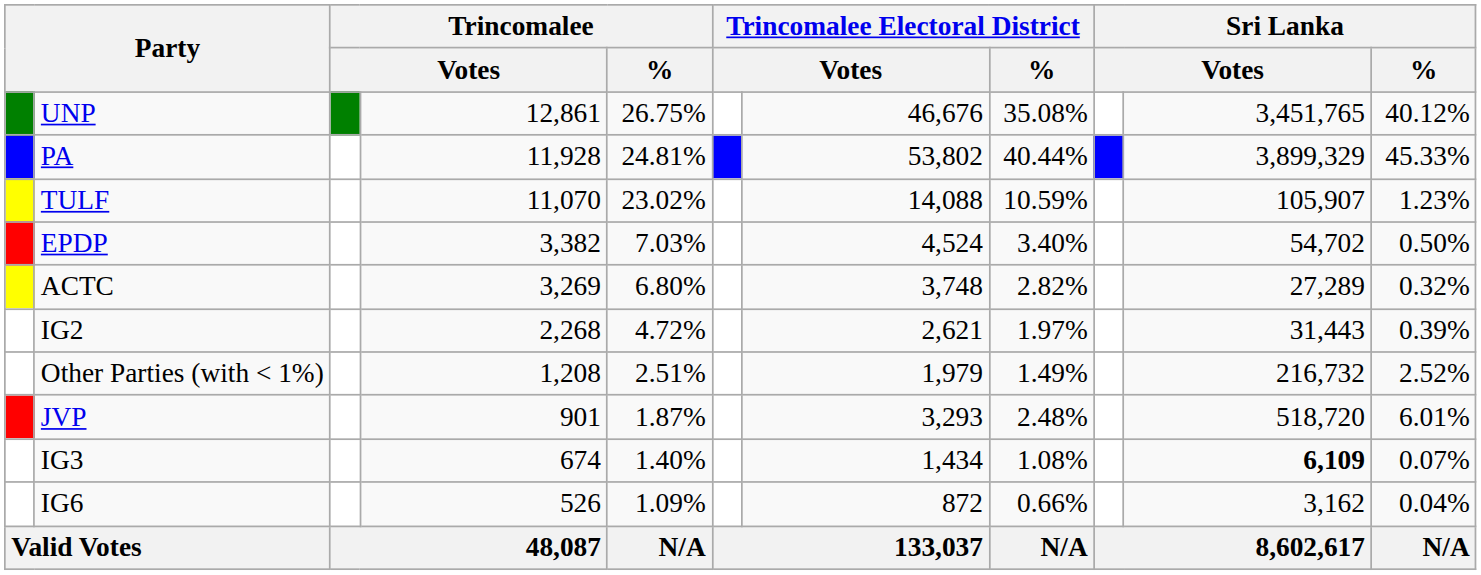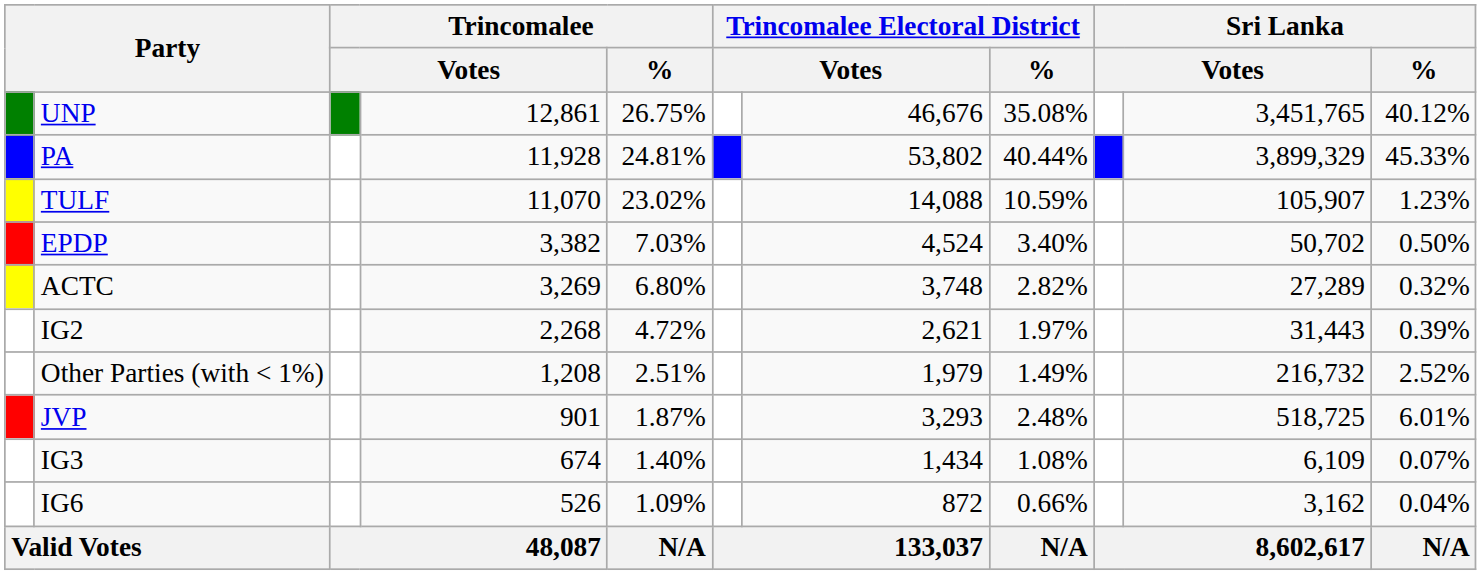 <table class="wikitable">
 <tr>
 <th colspan="2" width="144px"rowspan="2">Party</th>
 <th colspan="3" width="216px">Trincomalee</th>
 <th colspan="3" width="216px"><a href='#'>Trincomalee Electoral District</a></th>
 <th colspan="3" width="216px">Sri Lanka</th>
 </tr>
 <tr>
 <th colspan="2" width="144px">Votes</th>
 <th>%</th>
 <th colspan="2" width="144px">Votes</th>
 <th>%</th>
 <th colspan="2" width="144px">Votes</th>
 <th>%</th>
 </tr>
 <tr>
 <td style="background-color:green;" width="10px"></td>
 <td style="text-align:left;"><a href='#'>UNP</a></td>
 <td style="background-color:green;" width="10px"></td>
 <td style="text-align:right;">12,861</td>
 <td style="text-align:right;">26.75%</td>
 <td style="background-color:white;" width="10px"></td>
 <td style="text-align:right;">46,676</td>
 <td style="text-align:right;">35.08%</td>
 <td style="background-color:white;" width="10px"></td>
 <td style="text-align:right;">3,451,765</td>
 <td style="text-align:right;">40.12%</td>
 </tr>
 <tr>
 <td style="background-color:blue;" width="10px"></td>
 <td style="text-align:left;"><a href='#'>PA</a></td>
 <td style="background-color:white;" width="10px"></td>
 <td style="text-align:right;">11,928</td>
 <td style="text-align:right;">24.81%</td>
 <td style="background-color:blue;" width="10px"></td>
 <td style="text-align:right;">53,802</td>
 <td style="text-align:right;">40.44%</td>
 <td style="background-color:blue;" width="10px"></td>
 <td style="text-align:right;">3,899,329</td>
 <td style="text-align:right;">45.33%</td>
 </tr>
 <tr>
 <td style="background-color:yellow;" width="10px"></td>
 <td style="text-align:left;"><a href='#'>TULF</a></td>
 <td style="background-color:white;" width="10px"></td>
 <td style="text-align:right;">11,070</td>
 <td style="text-align:right;">23.02%</td>
 <td style="background-color:white;" width="10px"></td>
 <td style="text-align:right;">14,088</td>
 <td style="text-align:right;">10.59%</td>
 <td style="background-color:white;" width="10px"></td>
 <td style="text-align:right;">105,907</td>
 <td style="text-align:right;">1.23%</td>
 </tr>
 <tr>
 <td style="background-color:red;" width="10px"></td>
 <td style="text-align:left;"><a href='#'>EPDP</a></td>
 <td style="background-color:white;" width="10px"></td>
 <td style="text-align:right;">3,382</td>
 <td style="text-align:right;">7.03%</td>
 <td style="background-color:white;" width="10px"></td>
 <td style="text-align:right;">4,524</td>
 <td style="text-align:right;">3.40%</td>
 <td style="background-color:white;" width="10px"></td>
-<td style="text-align:right;">54,702</td>
+<td style="text-align:right;">50,702</td>
 <td style="text-align:right;">0.50%</td>
 </tr>
 <tr>
 <td style="background-color:yellow;" width="10px"></td>
 <td style="text-align:left;">ACTC</td>
 <td style="background-color:white;" width="10px"></td>
 <td style="text-align:right;">3,269</td>
 <td style="text-align:right;">6.80%</td>
 <td style="background-color:white;" width="10px"></td>
 <td style="text-align:right;">3,748</td>
 <td style="text-align:right;">2.82%</td>
 <td style="background-color:white;" width="10px"></td>
 <td style="text-align:right;">27,289</td>
 <td style="text-align:right;">0.32%</td>
 </tr>
 <tr>
 <td style="background-color:white;" width="10px"></td>
 <td style="text-align:left;">IG2</td>
 <td style="background-color:white;" width="10px"></td>
 <td style="text-align:right;">2,268</td>
 <td style="text-align:right;">4.72%</td>
 <td style="background-color:white;" width="10px"></td>
 <td style="text-align:right;">2,621</td>
 <td style="text-align:right;">1.97%</td>
 <td style="background-color:white;" width="10px"></td>
 <td style="text-align:right;">31,443</td>
 <td style="text-align:right;">0.39%</td>
 </tr>
 <tr>
 <td style="background-color:white;" width="10px"></td>
 <td style="text-align:left;">Other Parties (with < 1%)</td>
 <td style="background-color:white;" width="10px"></td>
 <td style="text-align:right;">1,208</td>
 <td style="text-align:right;">2.51%</td>
 <td style="background-color:white;" width="10px"></td>
 <td style="text-align:right;">1,979</td>
 <td style="text-align:right;">1.49%</td>
 <td style="background-color:white;" width="10px"></td>
 <td style="text-align:right;">216,732</td>
 <td style="text-align:right;">2.52%</td>
 </tr>
 <tr>
 <td style="background-color:red;" width="10px"></td>
 <td style="text-align:left;"><a href='#'>JVP</a></td>
 <td style="background-color:white;" width="10px"></td>
 <td style="text-align:right;">901</td>
 <td style="text-align:right;">1.87%</td>
 <td style="background-color:white;" width="10px"></td>
 <td style="text-align:right;">3,293</td>
 <td style="text-align:right;">2.48%</td>
 <td style="background-color:white;" width="10px"></td>
-<td style="text-align:right;">518,720</td>
+<td style="text-align:right;">518,725</td>
 <td style="text-align:right;">6.01%</td>
 </tr>
 <tr>
 <td style="background-color:white;" width="10px"></td>
 <td style="text-align:left;">IG3</td>
 <td style="background-color:white;" width="10px"></td>
 <td style="text-align:right;">674</td>
 <td style="text-align:right;">1.40%</td>
 <td style="background-color:white;" width="10px"></td>
 <td style="text-align:right;">1,434</td>
 <td style="text-align:right;">1.08%</td>
 <td style="background-color:white;" width="10px"></td>
-<td style="text-align:right;"><strong>6,109</strong></td>
+<td style="text-align:right;">6,109</td>
 <td style="text-align:right;">0.07%</td>
 </tr>
 <tr>
 <td style="background-color:white;" width="10px"></td>
 <td style="text-align:left;">IG6</td>
 <td style="background-color:white;" width="10px"></td>
 <td style="text-align:right;">526</td>
 <td style="text-align:right;">1.09%</td>
 <td style="background-color:white;" width="10px"></td>
 <td style="text-align:right;">872</td>
 <td style="text-align:right;">0.66%</td>
 <td style="background-color:white;" width="10px"></td>
 <td style="text-align:right;">3,162</td>
 <td style="text-align:right;">0.04%</td>
 </tr>
 <tr>
 <th colspan="2" width="144px"style="text-align:left;">Valid Votes</th>
 <th style="text-align:right;"colspan="2" width="144px">48,087</th>
 <th style="text-align:right;">N/A</th>
 <th style="text-align:right;"colspan="2" width="144px">133,037</th>
 <th style="text-align:right;">N/A</th>
 <th style="text-align:right;"colspan="2" width="144px">8,602,617</th>
 <th style="text-align:right;">N/A</th>
 </tr>
 </table>
